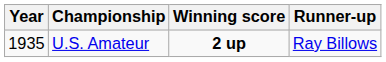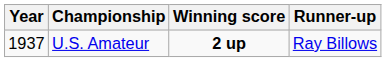 <table class="wikitable">
 <tr>
 <th>Year</th>
 <th>Championship</th>
 <th>Winning score</th>
 <th>Runner-up</th>
 </tr>
 <tr>
-<td>1935</td>
+<td>1937</td>
 <td><a href='#'>U.S. Amateur</a></td>
 <td align=center><strong>2 up</strong></td>
 <td> <a href='#'>Ray Billows</a></td>
 </tr>
 </table>
